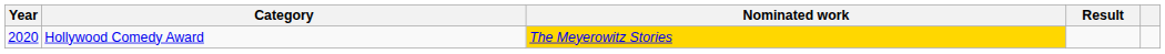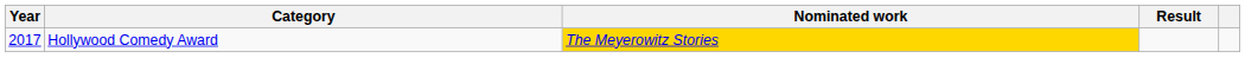 <table class="wikitable sortable">
 <tr>
 <th scope="col" style="width:1em;">Year</th>
 <th scope="col" style="width:35em;">Category</th>
 <th scope="col" style="width:39em;">Nominated work</th>
 <th scope="col" style="width:5em;">Result</th>
 <th scope="col" style="width:1em;"class="unsortable"></th>
 </tr>
 <tr>
-<td><a href='#'>2020</a></td>
+<td><a href='#'>2017</a></td>
 <td><a href='#'>Hollywood Comedy Award</a></td>
 <td style="background: gold;"><em><a href='#'>The Meyerowitz Stories</a></em></td>
 <td></td>
 <td></td>
 </tr>
 </table>
